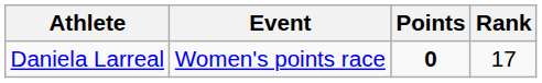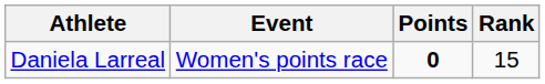 <table class=wikitable style="font-size:90%">
 <tr>
 <th>Athlete</th>
 <th>Event</th>
 <th>Points</th>
 <th>Rank</th>
 </tr>
 <tr align=center>
 <td align=left><a href='#'>Daniela Larreal</a></td>
 <td align=left><a href='#'>Women's points race</a></td>
 <td><strong>0</strong></td>
-<td>17</td>
+<td>15</td>
 </tr>
 </table>
